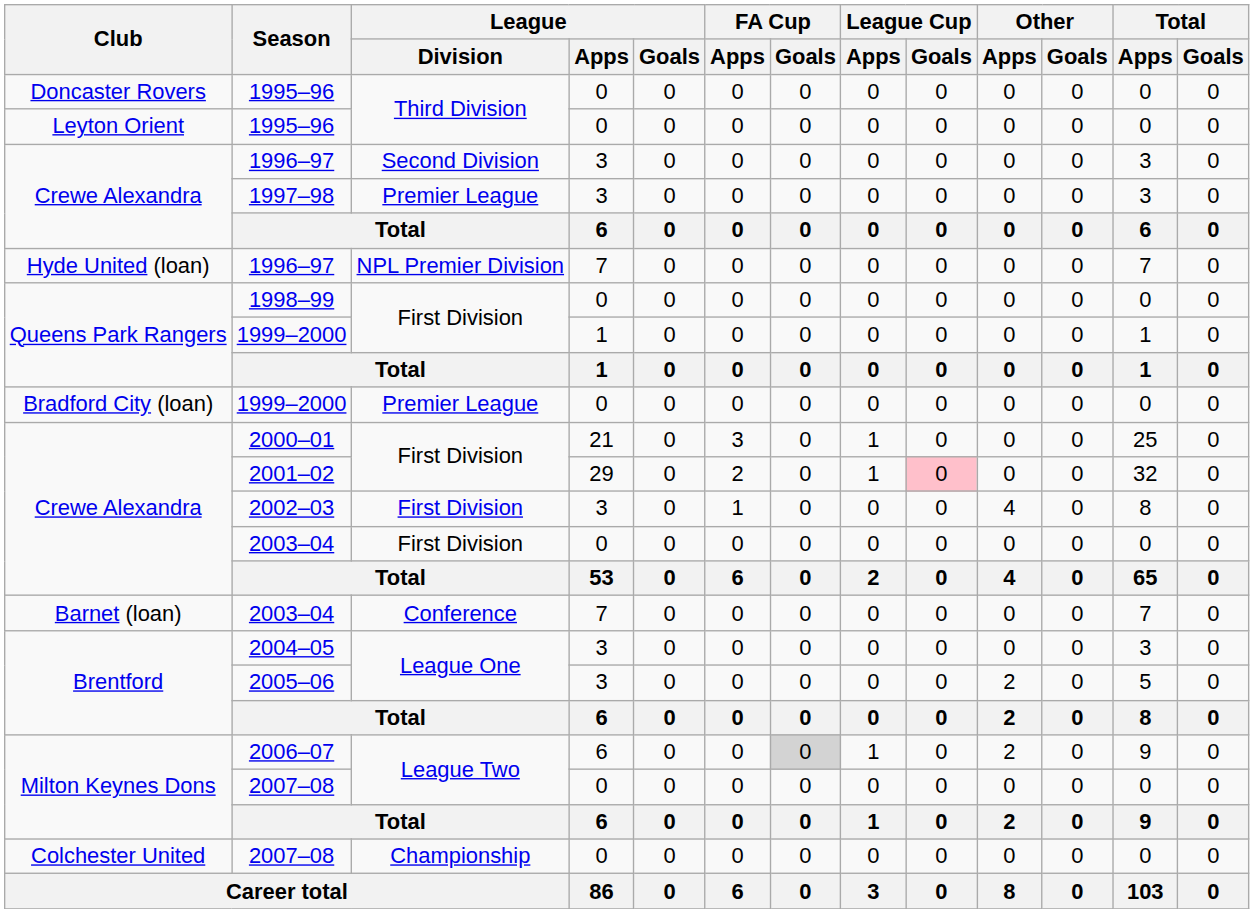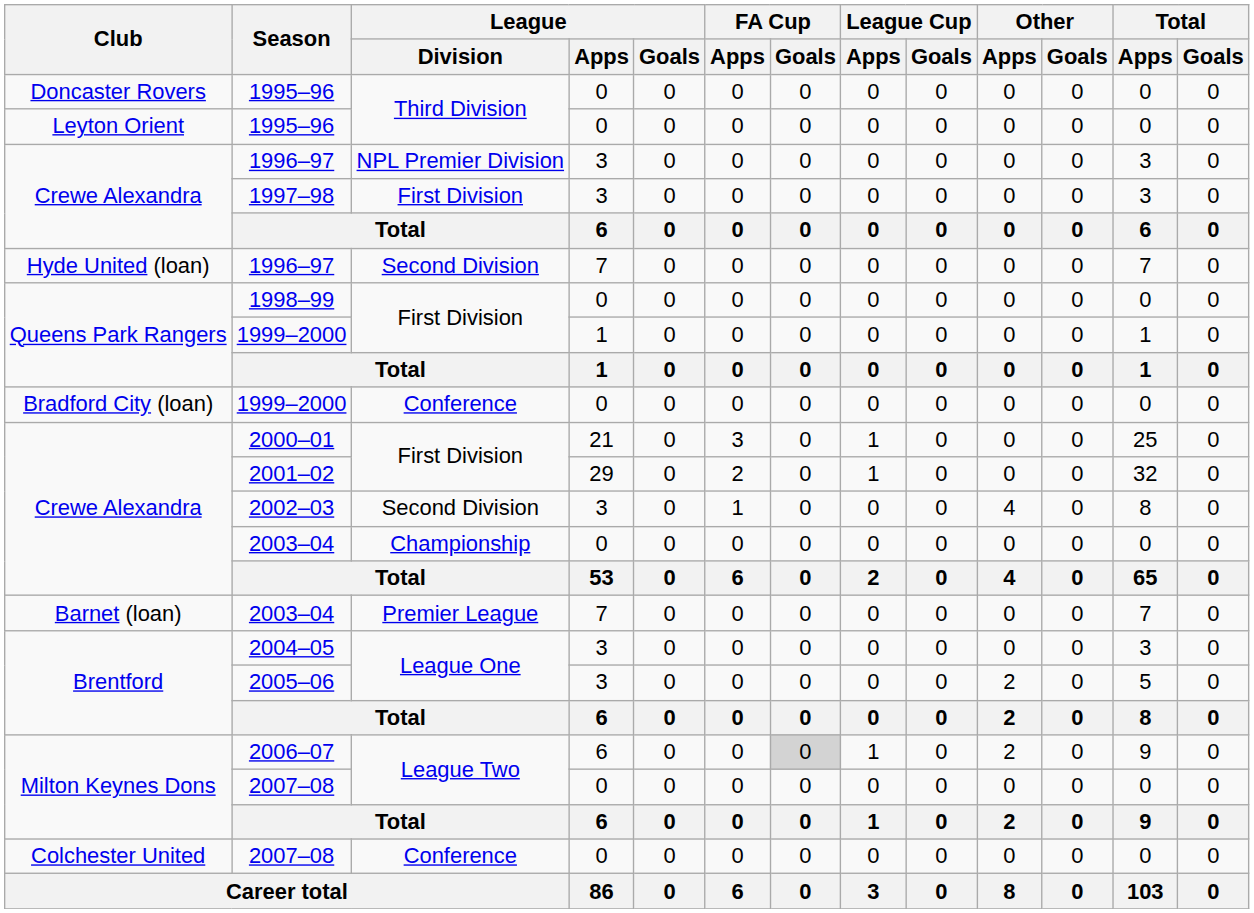 <table class="wikitable" style="text-align: center;">
 <tr>
 <th rowspan="2">Club</th>
 <th rowspan="2">Season</th>
 <th colspan="3">League</th>
 <th colspan="2">FA Cup</th>
 <th colspan="2">League Cup</th>
 <th colspan="2">Other</th>
 <th colspan="2">Total</th>
 </tr>
 <tr>
 <th>Division</th>
 <th>Apps</th>
 <th>Goals</th>
 <th>Apps</th>
 <th>Goals</th>
 <th>Apps</th>
 <th>Goals</th>
 <th>Apps</th>
 <th>Goals</th>
 <th>Apps</th>
 <th>Goals</th>
 </tr>
 <tr>
 <td><a href='#'>Doncaster Rovers</a></td>
 <td><a href='#'>1995–96</a></td>
 <td rowspan="2"><a href='#'>Third Division</a></td>
 <td>0</td>
 <td>0</td>
 <td>0</td>
 <td>0</td>
 <td>0</td>
 <td>0</td>
 <td>0</td>
 <td>0</td>
 <td>0</td>
 <td>0</td>
 </tr>
 <tr>
 <td><a href='#'>Leyton Orient</a></td>
 <td><a href='#'>1995–96</a></td>
 <td>0</td>
 <td>0</td>
 <td>0</td>
 <td>0</td>
 <td>0</td>
 <td>0</td>
 <td>0</td>
 <td>0</td>
 <td>0</td>
 <td>0</td>
 </tr>
 <tr>
 <td rowspan="3"><a href='#'>Crewe Alexandra</a></td>
 <td><a href='#'>1996–97</a></td>
-<td><a href='#'>Second Division</a></td>
+<td><a href='#'>NPL Premier Division</a></td>
 <td>3</td>
 <td>0</td>
 <td>0</td>
 <td>0</td>
 <td>0</td>
 <td>0</td>
 <td>0</td>
 <td>0</td>
 <td>3</td>
 <td>0</td>
 </tr>
 <tr>
 <td><a href='#'>1997–98</a></td>
-<td><a href='#'>Premier League</a></td>
+<td><a href='#'>First Division</a></td>
 <td>3</td>
 <td>0</td>
 <td>0</td>
 <td>0</td>
 <td>0</td>
 <td>0</td>
 <td>0</td>
 <td>0</td>
 <td>3</td>
 <td>0</td>
 </tr>
 <tr>
 <th colspan="2">Total</th>
 <th>6</th>
 <th>0</th>
 <th>0</th>
 <th>0</th>
 <th>0</th>
 <th>0</th>
 <th>0</th>
 <th>0</th>
 <th>6</th>
 <th>0</th>
 </tr>
 <tr>
 <td><a href='#'>Hyde United</a> (loan)</td>
 <td><a href='#'>1996–97</a></td>
-<td><a href='#'>NPL Premier Division</a></td>
+<td><a href='#'>Second Division</a></td>
 <td>7</td>
 <td>0</td>
 <td>0</td>
 <td>0</td>
 <td>0</td>
 <td>0</td>
 <td>0</td>
 <td>0</td>
 <td>7</td>
 <td>0</td>
 </tr>
 <tr>
 <td rowspan="3"><a href='#'>Queens Park Rangers</a></td>
 <td><a href='#'>1998–99</a></td>
 <td rowspan="2">First Division</td>
 <td>0</td>
 <td>0</td>
 <td>0</td>
 <td>0</td>
 <td>0</td>
 <td>0</td>
 <td>0</td>
 <td>0</td>
 <td>0</td>
 <td>0</td>
 </tr>
 <tr>
 <td><a href='#'>1999–2000</a></td>
 <td>1</td>
 <td>0</td>
 <td>0</td>
 <td>0</td>
 <td>0</td>
 <td>0</td>
 <td>0</td>
 <td>0</td>
 <td>1</td>
 <td>0</td>
 </tr>
 <tr>
 <th colspan="2">Total</th>
 <th>1</th>
 <th>0</th>
 <th>0</th>
 <th>0</th>
 <th>0</th>
 <th>0</th>
 <th>0</th>
 <th>0</th>
 <th>1</th>
 <th>0</th>
 </tr>
 <tr>
 <td><a href='#'>Bradford City</a> (loan)</td>
 <td><a href='#'>1999–2000</a></td>
-<td><a href='#'>Premier League</a></td>
+<td><a href='#'>Conference</a></td>
 <td>0</td>
 <td>0</td>
 <td>0</td>
 <td>0</td>
 <td>0</td>
 <td>0</td>
 <td>0</td>
 <td>0</td>
 <td>0</td>
 <td>0</td>
 </tr>
 <tr>
 <td rowspan="5"><a href='#'>Crewe Alexandra</a></td>
 <td><a href='#'>2000–01</a></td>
 <td rowspan="2">First Division</td>
 <td>21</td>
 <td>0</td>
 <td>3</td>
 <td>0</td>
 <td>1</td>
 <td>0</td>
 <td>0</td>
 <td>0</td>
 <td>25</td>
 <td>0</td>
 </tr>
 <tr>
 <td><a href='#'>2001–02</a></td>
 <td>29</td>
 <td>0</td>
 <td>2</td>
 <td>0</td>
 <td>1</td>
-<td style="background: pink;">0</td>
+<td>0</td>
 <td>0</td>
 <td>0</td>
 <td>32</td>
 <td>0</td>
 </tr>
 <tr>
 <td><a href='#'>2002–03</a></td>
-<td><a href='#'>First Division</a></td>
+<td>Second Division</td>
 <td>3</td>
 <td>0</td>
 <td>1</td>
 <td>0</td>
 <td>0</td>
 <td>0</td>
 <td>4</td>
 <td>0</td>
 <td>8</td>
 <td>0</td>
 </tr>
 <tr>
 <td><a href='#'>2003–04</a></td>
-<td>First Division</td>
+<td><a href='#'>Championship</a></td>
 <td>0</td>
 <td>0</td>
 <td>0</td>
 <td>0</td>
 <td>0</td>
 <td>0</td>
 <td>0</td>
 <td>0</td>
 <td>0</td>
 <td>0</td>
 </tr>
 <tr>
 <th colspan="2">Total</th>
 <th>53</th>
 <th>0</th>
 <th>6</th>
 <th>0</th>
 <th>2</th>
 <th>0</th>
 <th>4</th>
 <th>0</th>
 <th>65</th>
 <th>0</th>
 </tr>
 <tr>
 <td><a href='#'>Barnet</a> (loan)</td>
 <td><a href='#'>2003–04</a></td>
-<td><a href='#'>Conference</a></td>
+<td><a href='#'>Premier League</a></td>
 <td>7</td>
 <td>0</td>
 <td>0</td>
 <td>0</td>
 <td>0</td>
 <td>0</td>
 <td>0</td>
 <td>0</td>
 <td>7</td>
 <td>0</td>
 </tr>
 <tr>
 <td rowspan="3"><a href='#'>Brentford</a></td>
 <td><a href='#'>2004–05</a></td>
 <td rowspan="2"><a href='#'>League One</a></td>
 <td>3</td>
 <td>0</td>
 <td>0</td>
 <td>0</td>
 <td>0</td>
 <td>0</td>
 <td>0</td>
 <td>0</td>
 <td>3</td>
 <td>0</td>
 </tr>
 <tr>
 <td><a href='#'>2005–06</a></td>
 <td>3</td>
 <td>0</td>
 <td>0</td>
 <td>0</td>
 <td>0</td>
 <td>0</td>
 <td>2</td>
 <td>0</td>
 <td>5</td>
 <td>0</td>
 </tr>
 <tr>
 <th colspan="2">Total</th>
 <th>6</th>
 <th>0</th>
 <th>0</th>
 <th>0</th>
 <th>0</th>
 <th>0</th>
 <th>2</th>
 <th>0</th>
 <th>8</th>
 <th>0</th>
 </tr>
 <tr>
 <td rowspan="3"><a href='#'>Milton Keynes Dons</a></td>
 <td><a href='#'>2006–07</a></td>
 <td rowspan="2"><a href='#'>League Two</a></td>
 <td>6</td>
 <td>0</td>
 <td>0</td>
 <td style="background: lightgrey;">0</td>
 <td>1</td>
 <td>0</td>
 <td>2</td>
 <td>0</td>
 <td>9</td>
 <td>0</td>
 </tr>
 <tr>
 <td><a href='#'>2007–08</a></td>
 <td>0</td>
 <td>0</td>
 <td>0</td>
 <td>0</td>
 <td>0</td>
 <td>0</td>
 <td>0</td>
 <td>0</td>
 <td>0</td>
 <td>0</td>
 </tr>
 <tr>
 <th colspan="2">Total</th>
 <th>6</th>
 <th>0</th>
 <th>0</th>
 <th>0</th>
 <th>1</th>
 <th>0</th>
 <th>2</th>
 <th>0</th>
 <th>9</th>
 <th>0</th>
 </tr>
 <tr>
 <td><a href='#'>Colchester United</a></td>
 <td><a href='#'>2007–08</a></td>
-<td><a href='#'>Championship</a></td>
+<td><a href='#'>Conference</a></td>
 <td>0</td>
 <td>0</td>
 <td>0</td>
 <td>0</td>
 <td>0</td>
 <td>0</td>
 <td>0</td>
 <td>0</td>
 <td>0</td>
 <td>0</td>
 </tr>
 <tr>
 <th colspan="3">Career total</th>
 <th>86</th>
 <th>0</th>
 <th>6</th>
 <th>0</th>
 <th>3</th>
 <th>0</th>
 <th>8</th>
 <th>0</th>
 <th>103</th>
 <th>0</th>
 </tr>
 </table>
